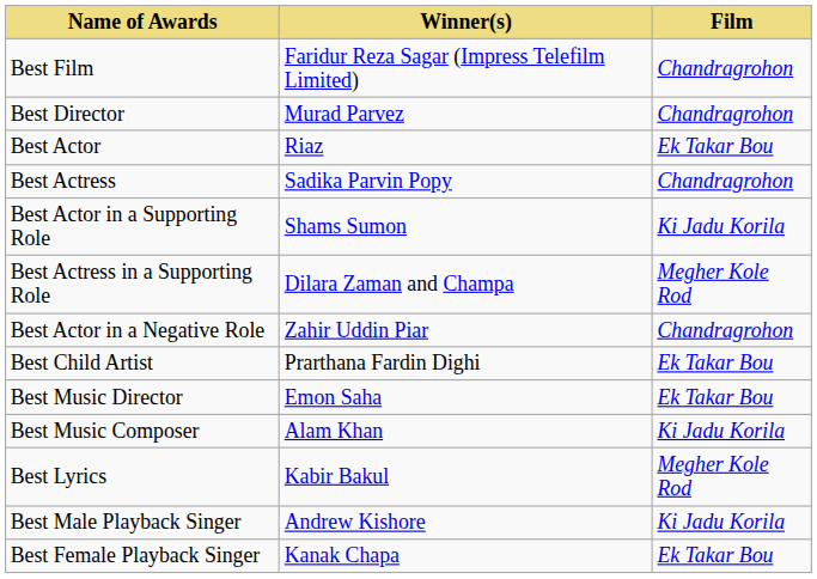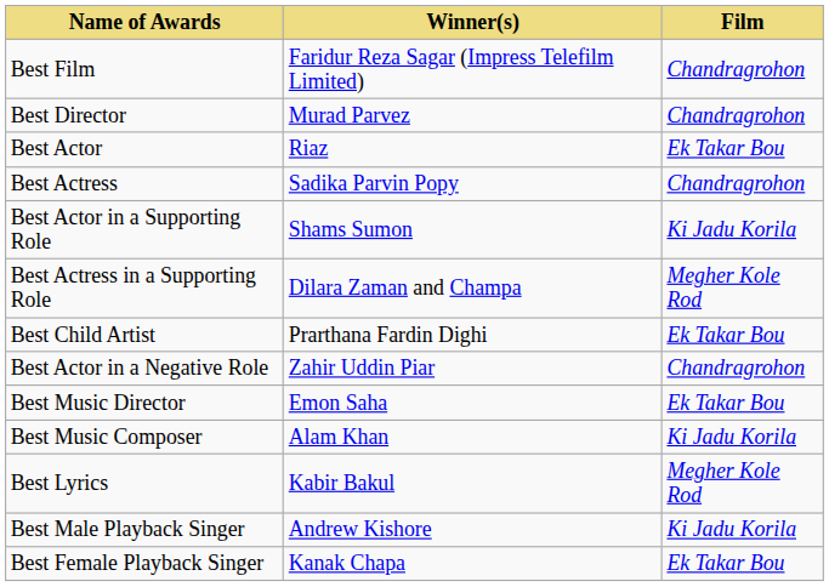 <table class="wikitable sortable collapsible">
 <tr>
 <th style="background:#EEDD82;">Name of Awards</th>
 <th style="background:#EEDD82;">Winner(s)</th>
 <th style="background:#EEDD82;">Film</th>
 </tr>
 <tr>
 <td>Best Film</td>
 <td><a href='#'>Faridur Reza Sagar</a> (<a href='#'>Impress Telefilm Limited</a>)</td>
 <td><em><a href='#'>Chandragrohon</a></em></td>
 </tr>
 <tr>
 <td>Best Director</td>
 <td><a href='#'>Murad Parvez</a></td>
 <td><em><a href='#'>Chandragrohon</a></em></td>
 </tr>
 <tr>
 <td>Best Actor</td>
 <td><a href='#'>Riaz</a></td>
 <td><em><a href='#'>Ek Takar Bou</a></em></td>
 </tr>
 <tr>
 <td>Best Actress</td>
 <td><a href='#'>Sadika Parvin Popy</a></td>
 <td><em><a href='#'>Chandragrohon</a></em></td>
 </tr>
 <tr>
 <td>Best Actor in a Supporting Role</td>
 <td><a href='#'>Shams Sumon</a></td>
 <td><em><a href='#'>Ki Jadu Korila</a></em></td>
 </tr>
 <tr>
 <td>Best Actress in a Supporting Role</td>
 <td><a href='#'>Dilara Zaman</a> and <a href='#'>Champa</a></td>
 <td><em><a href='#'>Megher Kole Rod</a></em></td>
 </tr>
 <tr>
+<td>Best Child Artist</td>
+<td>Prarthana Fardin Dighi</td>
+<td><em><a href='#'>Ek Takar Bou</a></em></td>
+</tr>
+<tr>
 <td>Best Actor in a Negative Role</td>
 <td><a href='#'>Zahir Uddin Piar</a></td>
 <td><em><a href='#'>Chandragrohon</a></em></td>
-</tr>
-<tr>
-<td>Best Child Artist</td>
-<td>Prarthana Fardin Dighi</td>
-<td><em><a href='#'>Ek Takar Bou</a></em></td>
 </tr>
 <tr>
 <td>Best Music Director</td>
 <td><a href='#'>Emon Saha</a></td>
 <td><em><a href='#'>Ek Takar Bou</a></em></td>
 </tr>
 <tr>
 <td>Best Music Composer</td>
 <td><a href='#'>Alam Khan</a></td>
 <td><em><a href='#'>Ki Jadu Korila</a></em></td>
 </tr>
 <tr>
 <td>Best Lyrics</td>
 <td><a href='#'>Kabir Bakul</a></td>
 <td><em><a href='#'>Megher Kole Rod</a></em></td>
 </tr>
 <tr>
 <td>Best Male Playback Singer</td>
 <td><a href='#'>Andrew Kishore</a></td>
 <td><em><a href='#'>Ki Jadu Korila</a></em></td>
 </tr>
 <tr>
 <td>Best Female Playback Singer</td>
 <td><a href='#'>Kanak Chapa</a></td>
 <td><em><a href='#'>Ek Takar Bou</a></em></td>
 </tr>
 </table>
